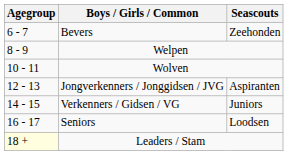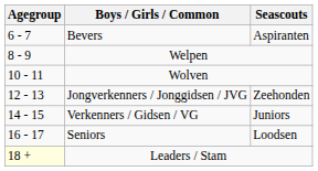 <table class="wikitable" style="text-align:left">
 <tr>
 <th>Agegroup</th>
 <th>Boys / Girls / Common</th>
 <th>Seascouts</th>
 </tr>
 <tr>
 <td>6 - 7</td>
 <td colspan = 1>Bevers</td>
-<td>Zeehonden</td>
+<td>Aspiranten</td>
 </tr>
 <tr>
 <td>8 - 9</td>
 <td style="text-align:center"colspan = 2>Welpen</td>
 </tr>
 <tr>
 <td>10 - 11</td>
 <td style="text-align:center" colspan = 2>Wolven</td>
 </tr>
 <tr>
 <td>12 - 13</td>
 <td colspan = 1>Jongverkenners / Jonggidsen / JVG</td>
-<td>Aspiranten</td>
+<td>Zeehonden</td>
 </tr>
 <tr>
 <td>14 - 15</td>
 <td colspan = 1>Verkenners / Gidsen / VG</td>
 <td>Juniors</td>
 </tr>
 <tr>
 <td>16 - 17</td>
 <td colspan = 1>Seniors</td>
 <td>Loodsen</td>
 </tr>
 <tr>
 <td style="background: lightyellow;">18 +</td>
 <td style="text-align:center" colspan = 2>Leaders / Stam</td>
 </tr>
 </table>
